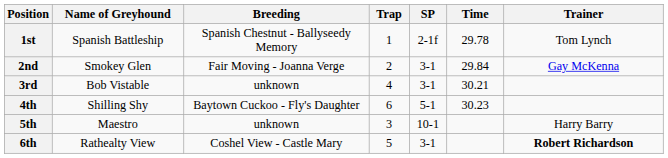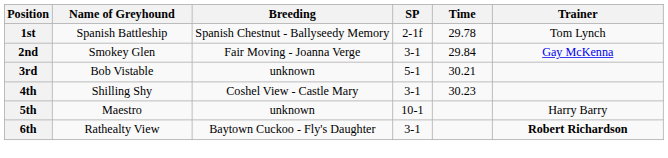 <table class="wikitable" style="text-align:center">
 <tr>
 <th width=50>Position</th>
 <th width=200>Name of Greyhound</th>
 <th width=300>Breeding</th>
-<th width=50>Trap</th>
 <th width=50>SP</th>
 <th width=80>Time</th>
 <th width=250>Trainer</th>
 </tr>
 <tr>
 <th>1st</th>
 <td>Spanish Battleship</td>
 <td>Spanish Chestnut - Ballyseedy Memory</td>
-<td>1</td>
 <td>2-1f</td>
 <td>29.78</td>
 <td>Tom Lynch</td>
 </tr>
 <tr>
 <th>2nd</th>
 <td>Smokey Glen</td>
 <td>Fair Moving - Joanna Verge</td>
-<td>2</td>
 <td>3-1</td>
 <td>29.84</td>
 <td><a href='#'>Gay McKenna</a></td>
 </tr>
 <tr>
 <th>3rd</th>
 <td>Bob Vistable</td>
 <td>unknown</td>
-<td>4</td>
-<td>3-1</td>
+<td>5-1</td>
 <td>30.21</td>
 <td></td>
 </tr>
 <tr>
 <th>4th</th>
 <td>Shilling Shy</td>
-<td>Baytown Cuckoo - Fly's Daughter</td>
-<td>6</td>
-<td>5-1</td>
+<td>Coshel View - Castle Mary</td>
+<td>3-1</td>
 <td>30.23</td>
 <td></td>
 </tr>
 <tr>
 <th>5th</th>
 <td>Maestro</td>
 <td>unknown</td>
-<td>3</td>
 <td>10-1</td>
 <td></td>
 <td>Harry Barry</td>
 </tr>
 <tr>
 <th>6th</th>
 <td>Rathealty View</td>
-<td>Coshel View - Castle Mary</td>
-<td>5</td>
+<td>Baytown Cuckoo - Fly's Daughter</td>
 <td>3-1</td>
 <td></td>
 <td><strong>Robert Richardson</strong></td>
 </tr>
 </table>
